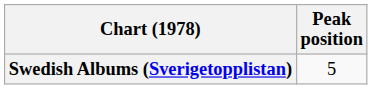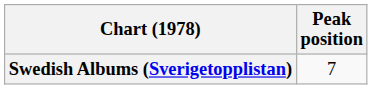 <table class="wikitable plainrowheaders" style="text-align:center">
 <tr>
 <th scope="col">Chart (1978)</th>
 <th scope="col">Peak<br>position</th>
 </tr>
 <tr>
 <th scope="row">Swedish Albums (<a href='#'>Sverigetopplistan</a>)</th>
-<td>5</td>
+<td>7</td>
 </tr>
 </table>
